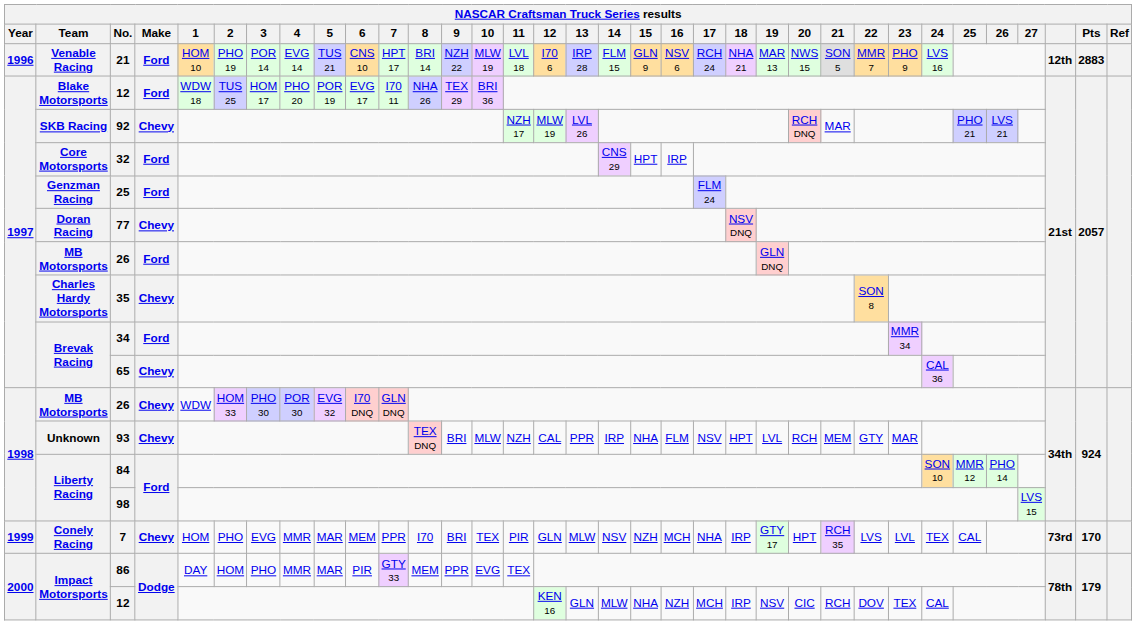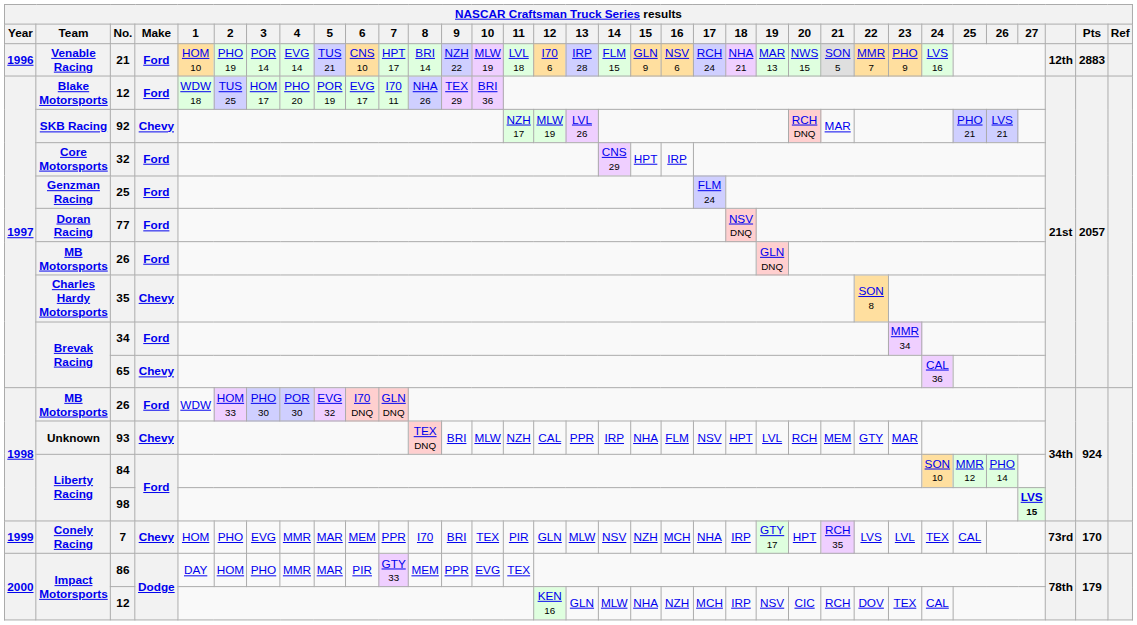 <table class="wikitable" style="text-align:center; font-size:75%">
 <tr>
 <th colspan=34><a href='#'>NASCAR Craftsman Truck Series</a> results</th>
 </tr>
 <tr>
 <th>Year</th>
 <th>Team</th>
 <th>No.</th>
 <th>Make</th>
 <th>1</th>
 <th>2</th>
 <th>3</th>
 <th>4</th>
 <th>5</th>
 <th>6</th>
 <th>7</th>
 <th>8</th>
 <th>9</th>
 <th>10</th>
 <th>11</th>
 <th>12</th>
 <th>13</th>
 <th>14</th>
 <th>15</th>
 <th>16</th>
 <th>17</th>
 <th>18</th>
 <th>19</th>
 <th>20</th>
 <th>21</th>
 <th>22</th>
 <th>23</th>
 <th>24</th>
 <th>25</th>
 <th>26</th>
 <th>27</th>
 <th></th>
 <th>Pts</th>
 <th>Ref</th>
 </tr>
 <tr>
 <th><a href='#'>1996</a></th>
 <th><a href='#'>Venable Racing</a></th>
 <th>21</th>
 <th><a href='#'>Ford</a></th>
 <td bgcolor="FFDF9F"><a href='#'>HOM</a><br><small>10</small></td>
 <td bgcolor="DFFFDF"><a href='#'>PHO</a><br><small>19</small></td>
 <td bgcolor="DFFFDF"><a href='#'>POR</a><br><small>14</small></td>
 <td bgcolor="DFFFDF"><a href='#'>EVG</a><br><small>14</small></td>
 <td bgcolor="CFCFFF"><a href='#'>TUS</a><br><small>21</small></td>
 <td bgcolor="FFDF9F"><a href='#'>CNS</a><br><small>10</small></td>
 <td bgcolor="DFFFDF"><a href='#'>HPT</a><br><small>17</small></td>
 <td bgcolor="DFFFDF"><a href='#'>BRI</a><br><small>14</small></td>
 <td bgcolor="CFCFFF"><a href='#'>NZH</a><br><small>22</small></td>
 <td bgcolor="EFCFFF"><a href='#'>MLW</a><br><small>19</small></td>
 <td bgcolor="DFFFDF"><a href='#'>LVL</a><br><small>18</small></td>
 <td bgcolor="FFDF9F"><a href='#'>I70</a><br><small>6</small></td>
 <td bgcolor="CFCFFF"><a href='#'>IRP</a><br><small>28</small></td>
 <td bgcolor="DFFFDF"><a href='#'>FLM</a><br><small>15</small></td>
 <td bgcolor="FFDF9F"><a href='#'>GLN</a><br><small>9</small></td>
 <td bgcolor="FFDF9F"><a href='#'>NSV</a><br><small>6</small></td>
 <td bgcolor="CFCFFF"><a href='#'>RCH</a><br><small>24</small></td>
 <td bgcolor="EFCFFF"><a href='#'>NHA</a><br><small>21</small></td>
 <td bgcolor="DFFFDF"><a href='#'>MAR</a><br><small>13</small></td>
 <td bgcolor="DFFFDF"><a href='#'>NWS</a><br><small>15</small></td>
 <td bgcolor="DFDFDF"><a href='#'>SON</a><br><small>5</small></td>
 <td bgcolor="FFDF9F"><a href='#'>MMR</a><br><small>7</small></td>
 <td bgcolor="FFDF9F"><a href='#'>PHO</a><br><small>9</small></td>
 <td bgcolor="DFFFDF"><a href='#'>LVS</a><br><small>16</small></td>
 <td colspan=3></td>
 <th>12th</th>
 <th>2883</th>
 <th></th>
 </tr>
 <tr>
 <th rowspan=9><a href='#'>1997</a></th>
 <th><a href='#'>Blake Motorsports</a></th>
 <th>12</th>
 <th><a href='#'>Ford</a></th>
 <td bgcolor="DFFFDF"><a href='#'>WDW</a><br><small>18</small></td>
 <td bgcolor="CFCFFF"><a href='#'>TUS</a><br><small>25</small></td>
 <td bgcolor="DFFFDF"><a href='#'>HOM</a><br><small>17</small></td>
 <td bgcolor="DFFFDF"><a href='#'>PHO</a><br><small>20</small></td>
 <td bgcolor="DFFFDF"><a href='#'>POR</a><br><small>19</small></td>
 <td bgcolor="DFFFDF"><a href='#'>EVG</a><br><small>17</small></td>
 <td bgcolor="DFFFDF"><a href='#'>I70</a><br><small>11</small></td>
 <td bgcolor="CFCFFF"><a href='#'>NHA</a><br><small>26</small></td>
 <td bgcolor="EFCFFF"><a href='#'>TEX</a><br><small>29</small></td>
 <td bgcolor="EFCFFF"><a href='#'>BRI</a><br><small>36</small></td>
 <td colspan=17></td>
 <th rowspan=9>21st</th>
 <th rowspan=9>2057</th>
 <th rowspan=9></th>
 </tr>
 <tr>
 <th><a href='#'>SKB Racing</a></th>
 <th>92</th>
 <th><a href='#'>Chevy</a></th>
 <td colspan=10></td>
 <td bgcolor="DFFFDF"><a href='#'>NZH</a><br><small>17</small></td>
 <td bgcolor="DFFFDF"><a href='#'>MLW</a><br><small>19</small></td>
 <td bgcolor="EFCFFF"><a href='#'>LVL</a><br><small>26</small></td>
 <td colspan=6></td>
 <td bgcolor="FFCFCF"><a href='#'>RCH</a><br><small>DNQ</small></td>
 <td><a href='#'>MAR</a></td>
 <td colspan=3></td>
 <td bgcolor="CFCFFF"><a href='#'>PHO</a><br><small>21</small></td>
 <td bgcolor="CFCFFF"><a href='#'>LVS</a><br><small>21</small></td>
 <td></td>
 </tr>
 <tr>
 <th><a href='#'>Core Motorsports</a></th>
 <th>32</th>
 <th><a href='#'>Ford</a></th>
 <td colspan=13></td>
 <td bgcolor="EFCFFF"><a href='#'>CNS</a><br><small>29</small></td>
 <td><a href='#'>HPT</a></td>
 <td><a href='#'>IRP</a></td>
 <td colspan=11></td>
 </tr>
 <tr>
 <th><a href='#'>Genzman Racing</a></th>
 <th>25</th>
 <th><a href='#'>Ford</a></th>
 <td colspan=16></td>
 <td bgcolor="CFCFFF"><a href='#'>FLM</a><br><small>24</small></td>
 <td colspan=10></td>
 </tr>
 <tr>
 <th><a href='#'>Doran Racing</a></th>
 <th>77</th>
-<th><a href='#'>Chevy</a></th>
+<th><a href='#'>Ford</a></th>
 <td colspan=17></td>
 <td bgcolor="FFCFCF"><a href='#'>NSV</a><br><small>DNQ</small></td>
 <td colspan=9></td>
 </tr>
 <tr>
 <th><a href='#'>MB Motorsports</a></th>
 <th>26</th>
 <th><a href='#'>Ford</a></th>
 <td colspan=18></td>
 <td bgcolor="FFCFCF"><a href='#'>GLN</a><br><small>DNQ</small></td>
 <td colspan=8></td>
 </tr>
 <tr>
 <th><a href='#'>Charles Hardy Motorsports</a></th>
 <th>35</th>
 <th><a href='#'>Chevy</a></th>
 <td colspan=21></td>
 <td bgcolor="FFDF9F"><a href='#'>SON</a><br><small>8</small></td>
 <td colspan=5></td>
 </tr>
 <tr>
 <th rowspan=2><a href='#'>Brevak Racing</a></th>
 <th>34</th>
 <th><a href='#'>Ford</a></th>
 <td colspan=22></td>
 <td bgcolor="EFCFFF"><a href='#'>MMR</a><br><small>34</small></td>
 <td colspan=4></td>
 </tr>
 <tr>
 <th>65</th>
 <th><a href='#'>Chevy</a></th>
 <td colspan=23></td>
 <td bgcolor="EFCFFF"><a href='#'>CAL</a><br><small>36</small></td>
 <td colspan=3></td>
 </tr>
 <tr>
 <th rowspan=4><a href='#'>1998</a></th>
 <th><a href='#'>MB Motorsports</a></th>
 <th>26</th>
-<th><a href='#'>Chevy</a></th>
+<th><a href='#'>Ford</a></th>
 <td><a href='#'>WDW</a></td>
 <td bgcolor="EFCFFF"><a href='#'>HOM</a><br><small>33</small></td>
 <td bgcolor="CFCFFF"><a href='#'>PHO</a><br><small>30</small></td>
 <td bgcolor="CFCFFF"><a href='#'>POR</a><br><small>30</small></td>
 <td bgcolor="EFCFFF"><a href='#'>EVG</a><br><small>32</small></td>
 <td bgcolor="FFCFCF"><a href='#'>I70</a><br><small>DNQ</small></td>
 <td bgcolor="FFCFCF"><a href='#'>GLN</a><br><small>DNQ</small></td>
 <td colspan=20></td>
 <th rowspan=4>34th</th>
 <th rowspan=4>924</th>
 <th rowspan=4></th>
 </tr>
 <tr>
 <th>Unknown</th>
 <th>93</th>
 <th><a href='#'>Chevy</a></th>
 <td colspan=7></td>
 <td bgcolor="FFCFCF"><a href='#'>TEX</a><br><small>DNQ</small></td>
 <td><a href='#'>BRI</a></td>
 <td><a href='#'>MLW</a></td>
 <td><a href='#'>NZH</a></td>
 <td><a href='#'>CAL</a></td>
 <td><a href='#'>PPR</a></td>
 <td><a href='#'>IRP</a></td>
 <td><a href='#'>NHA</a></td>
 <td><a href='#'>FLM</a></td>
 <td><a href='#'>NSV</a></td>
 <td><a href='#'>HPT</a></td>
 <td><a href='#'>LVL</a></td>
 <td><a href='#'>RCH</a></td>
 <td><a href='#'>MEM</a></td>
 <td><a href='#'>GTY</a></td>
 <td><a href='#'>MAR</a></td>
 <td colspan=4></td>
 </tr>
 <tr>
 <th rowspan=2><a href='#'>Liberty Racing</a></th>
 <th>84</th>
 <th rowspan=2><a href='#'>Ford</a></th>
 <td colspan=23></td>
 <td bgcolor="FFDF9F"><a href='#'>SON</a><br><small>10</small></td>
 <td bgcolor="DFFFDF"><a href='#'>MMR</a><br><small>12</small></td>
 <td bgcolor="DFFFDF"><a href='#'>PHO</a><br><small>14</small></td>
 <td></td>
 </tr>
 <tr>
 <th>98</th>
 <td colspan=26></td>
-<td bgcolor="DFFFDF"><a href='#'>LVS</a><br><small>15</small></td>
+<td bgcolor="DFFFDF"><strong><a href='#'>LVS</a><br><small>15</small></strong></td>
 </tr>
 <tr>
 <th><a href='#'>1999</a></th>
 <th><a href='#'>Conely Racing</a></th>
 <th>7</th>
 <th><a href='#'>Chevy</a></th>
 <td><a href='#'>HOM</a></td>
 <td><a href='#'>PHO</a></td>
 <td><a href='#'>EVG</a></td>
 <td><a href='#'>MMR</a></td>
 <td><a href='#'>MAR</a></td>
 <td><a href='#'>MEM</a></td>
 <td><a href='#'>PPR</a></td>
 <td><a href='#'>I70</a></td>
 <td><a href='#'>BRI</a></td>
 <td><a href='#'>TEX</a></td>
 <td><a href='#'>PIR</a></td>
 <td><a href='#'>GLN</a></td>
 <td><a href='#'>MLW</a></td>
 <td><a href='#'>NSV</a></td>
 <td><a href='#'>NZH</a></td>
 <td><a href='#'>MCH</a></td>
 <td><a href='#'>NHA</a></td>
 <td><a href='#'>IRP</a></td>
 <td bgcolor="DFFFDF"><a href='#'>GTY</a><br><small>17</small></td>
 <td><a href='#'>HPT</a></td>
 <td bgcolor="EFCFFF"><a href='#'>RCH</a><br><small>35</small></td>
 <td><a href='#'>LVS</a></td>
 <td><a href='#'>LVL</a></td>
 <td><a href='#'>TEX</a></td>
 <td><a href='#'>CAL</a></td>
 <td colspan=2></td>
 <th>73rd</th>
 <th>170</th>
 <th></th>
 </tr>
 <tr>
 <th rowspan=2><a href='#'>2000</a></th>
 <th rowspan=2><a href='#'>Impact Motorsports</a></th>
 <th>86</th>
 <th rowspan=2><a href='#'>Dodge</a></th>
 <td><a href='#'>DAY</a></td>
 <td><a href='#'>HOM</a></td>
 <td><a href='#'>PHO</a></td>
 <td><a href='#'>MMR</a></td>
 <td><a href='#'>MAR</a></td>
 <td><a href='#'>PIR</a></td>
 <td bgcolor="EFCFFF"><a href='#'>GTY</a><br><small>33</small></td>
 <td><a href='#'>MEM</a></td>
 <td><a href='#'>PPR</a></td>
 <td><a href='#'>EVG</a></td>
 <td><a href='#'>TEX</a></td>
 <td colspan=16></td>
 <th rowspan=2>78th</th>
 <th rowspan=2>179</th>
 <th rowspan=2></th>
 </tr>
 <tr>
 <th>12</th>
 <td colspan=11></td>
 <td bgcolor="DFFFDF"><a href='#'>KEN</a><br><small>16</small></td>
 <td><a href='#'>GLN</a></td>
 <td><a href='#'>MLW</a></td>
 <td><a href='#'>NHA</a></td>
 <td><a href='#'>NZH</a></td>
 <td><a href='#'>MCH</a></td>
 <td><a href='#'>IRP</a></td>
 <td><a href='#'>NSV</a></td>
 <td><a href='#'>CIC</a></td>
 <td><a href='#'>RCH</a></td>
 <td><a href='#'>DOV</a></td>
 <td><a href='#'>TEX</a></td>
 <td><a href='#'>CAL</a></td>
 <td colspan=3></td>
 </tr>
 </table>
